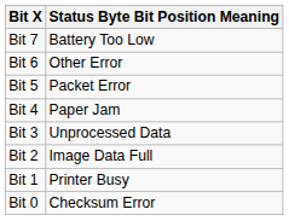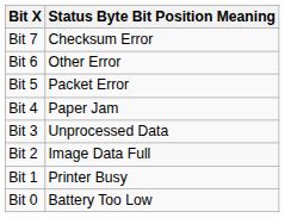 <table class="wikitable">
 <tr>
 <th>Bit X</th>
 <th>Status Byte Bit Position Meaning</th>
 </tr>
 <tr>
 <td>Bit 7</td>
-<td>Battery Too Low</td>
+<td>Checksum Error</td>
 </tr>
 <tr>
 <td>Bit 6</td>
 <td>Other Error</td>
 </tr>
 <tr>
 <td>Bit 5</td>
 <td>Packet Error</td>
 </tr>
 <tr>
 <td>Bit 4</td>
 <td>Paper Jam</td>
 </tr>
 <tr>
 <td>Bit 3</td>
 <td>Unprocessed Data</td>
 </tr>
 <tr>
 <td>Bit 2</td>
 <td>Image Data Full</td>
 </tr>
 <tr>
 <td>Bit 1</td>
 <td>Printer Busy</td>
 </tr>
 <tr>
 <td>Bit 0</td>
-<td>Checksum Error</td>
+<td>Battery Too Low</td>
 </tr>
 </table>
